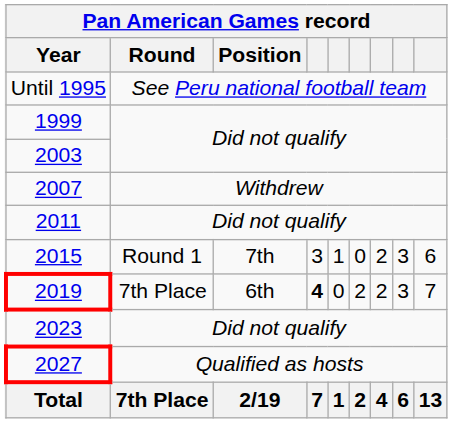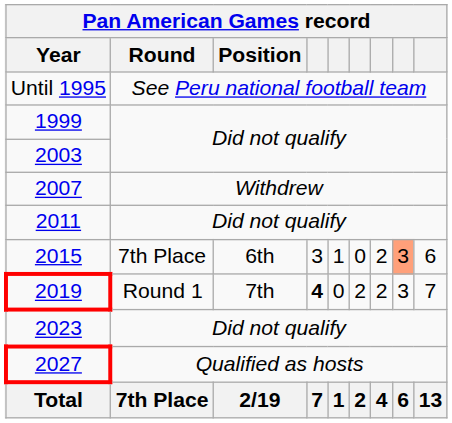 <table class="wikitable" style="text-align: center;">
 <tr>
 <th colspan="9"><a href='#'>Pan American Games</a> record</th>
 </tr>
 <tr>
 <th>Year</th>
 <th>Round</th>
 <th>Position</th>
 <th></th>
 <th></th>
 <th></th>
 <th></th>
 <th></th>
 <th></th>
 </tr>
 <tr>
 <td>Until <a href='#'>1995</a></td>
 <td colspan="8"><em>See <a href='#'>Peru national football team</a></em></td>
 </tr>
 <tr>
 <td> <a href='#'>1999</a></td>
 <td colspan="8" rowspan="2"><em>Did not qualify</em></td>
 </tr>
 <tr>
 <td> <a href='#'>2003</a></td>
 </tr>
 <tr>
 <td> <a href='#'>2007</a></td>
 <td colspan="8"><em>Withdrew</em></td>
 </tr>
 <tr>
 <td> <a href='#'>2011</a></td>
 <td colspan="8"><em>Did not qualify</em></td>
 </tr>
 <tr>
 <td> <a href='#'>2015</a></td>
-<td>Round 1</td>
-<td>7th</td>
+<td>7th Place</td>
+<td>6th</td>
 <td>3</td>
 <td>1</td>
 <td>0</td>
 <td>2</td>
-<td>3</td>
+<td style="background: lightsalmon;">3</td>
 <td>6</td>
 </tr>
 <tr>
 <td style="border:3px solid red"> <a href='#'>2019</a></td>
-<td>7th Place</td>
-<td>6th</td>
+<td>Round 1</td>
+<td>7th</td>
 <td><strong>4</strong></td>
 <td>0</td>
 <td>2</td>
 <td>2</td>
 <td>3</td>
 <td>7</td>
 </tr>
 <tr>
 <td> <a href='#'>2023</a></td>
 <td colspan="8"><em>Did not qualify</em></td>
 </tr>
 <tr>
 <td style="border:3px solid red"> <a href='#'>2027</a></td>
 <td colspan="8"><em>Qualified as hosts</em></td>
 </tr>
 <tr>
 <th>Total</th>
 <th><strong>7th Place</strong></th>
 <th>2/19</th>
 <th>7</th>
 <th>1</th>
 <th>2</th>
 <th>4</th>
 <th>6</th>
 <th>13</th>
 </tr>
 </table>
